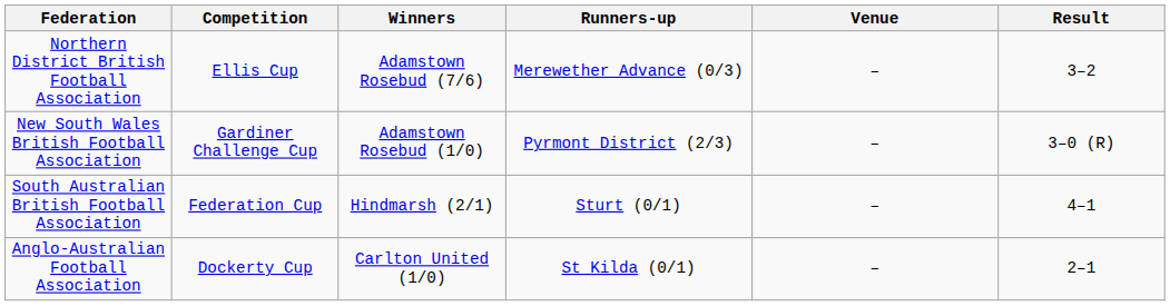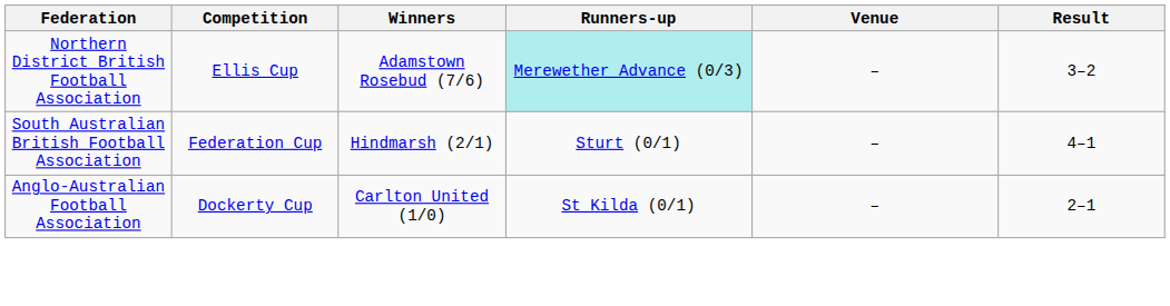 <table class="wikitable" width="75%">
 <tr>
 <th style="width:10em">Federation</th>
 <th style="width:10em">Competition</th>
 <th style="width:10em">Winners</th>
 <th style="width:15em">Runners-up</th>
 <th style="width:15em">Venue</th>
 <th style="width:10em">Result</th>
 </tr>
 <tr>
 <td align="center"><a href='#'>Northern District British Football Association</a></td>
 <td align="center"><a href='#'>Ellis Cup</a></td>
 <td align="center"><a href='#'>Adamstown Rosebud</a> (7/6)</td>
-<td align="center"><a href='#'>Merewether Advance</a> (0/3)</td>
+<td align="center" style="background: paleturquoise;"><a href='#'>Merewether Advance</a> (0/3)</td>
 <td align="center">–</td>
 <td align="center">3–2</td>
-</tr>
-<tr>
-<td align="center"><a href='#'>New South Wales British Football Association</a></td>
-<td align="center"><a href='#'>Gardiner Challenge Cup</a></td>
-<td align="center"><a href='#'>Adamstown Rosebud</a> (1/0)</td>
-<td align="center"><a href='#'>Pyrmont District</a> (2/3)</td>
-<td align="center">–</td>
-<td align="center">3–0 (R)</td>
 </tr>
 <tr>
 <td align="center"><a href='#'>South Australian British Football Association</a></td>
 <td align="center"><a href='#'>Federation Cup</a></td>
 <td align="center"><a href='#'>Hindmarsh</a> (2/1)</td>
 <td align="center"><a href='#'>Sturt</a> (0/1)</td>
 <td align="center">–</td>
 <td align="center">4–1</td>
 </tr>
 <tr>
 <td align="center"><a href='#'>Anglo-Australian Football Association</a></td>
 <td align="center"><a href='#'>Dockerty Cup</a></td>
 <td align="center"><a href='#'>Carlton United</a> (1/0)</td>
 <td align="center"><a href='#'>St Kilda</a> (0/1)</td>
 <td align="center">–</td>
 <td align="center">2–1</td>
 </tr>
 </table>
